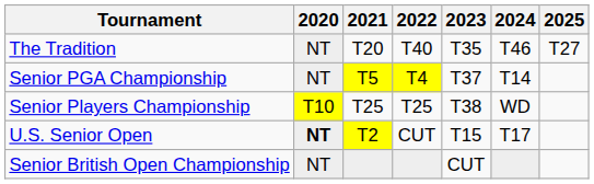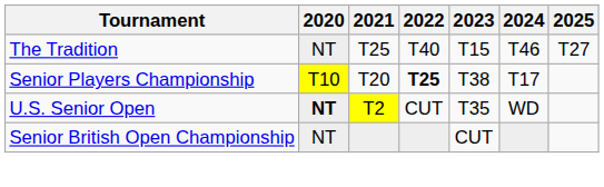 <table class="wikitable" style="font-size:95%;text-align:center;">
 <tr>
 <th>Tournament</th>
 <th>2020</th>
 <th>2021</th>
 <th>2022</th>
 <th>2023</th>
 <th>2024</th>
 <th>2025</th>
 </tr>
 <tr>
 <td align=left><a href='#'>The Tradition</a></td>
 <td style="background:#eeeeee;">NT</td>
-<td>T20</td>
+<td>T25</td>
 <td>T40</td>
-<td>T35</td>
+<td>T15</td>
 <td>T46</td>
 <td>T27</td>
 </tr>
 <tr>
-<td align=left><a href='#'>Senior PGA Championship</a></td>
-<td style="background:#eeeeee;">NT</td>
-<td style="background:yellow;">T5</td>
-<td style="background:yellow;">T4</td>
-<td>T37</td>
-<td>T14</td>
-<td></td>
-</tr>
-<tr>
 <td align=left><a href='#'>Senior Players Championship</a></td>
 <td style="background:yellow;">T10</td>
-<td>T25</td>
-<td>T25</td>
+<td>T20</td>
+<td><strong>T25</strong></td>
 <td>T38</td>
-<td>WD</td>
+<td>T17</td>
 <td></td>
 </tr>
 <tr>
 <td align=left><a href='#'>U.S. Senior Open</a></td>
 <td style="background:#eeeeee;"><strong>NT</strong></td>
 <td style="background:yellow;">T2</td>
 <td>CUT</td>
-<td>T15</td>
-<td>T17</td>
+<td>T35</td>
+<td>WD</td>
 <td></td>
 </tr>
 <tr>
 <td align=left><a href='#'>Senior British Open Championship</a></td>
 <td style="background:#eeeeee;">NT</td>
 <td style="background:#eeeeee;"></td>
 <td style="background:#eeeeee;"></td>
 <td>CUT</td>
 <td style="background:#eeeeee;"></td>
 <td></td>
 </tr>
 </table>
